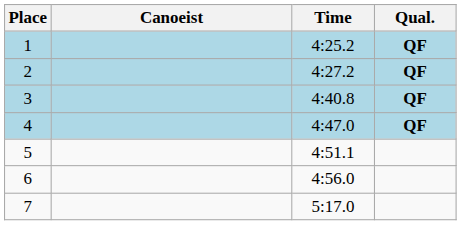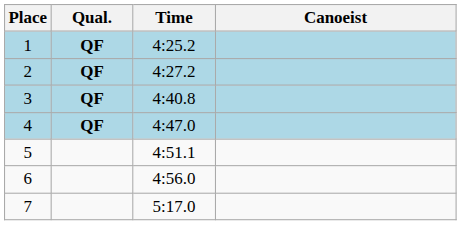 <table class=wikitable style="text-align:center">
 <tr>
 <th>Place</th>
+<th width=70>Qual.</th>
+<th width=70>Time</th>
 <th width=220>Canoeist</th>
-<th width=70>Time</th>
-<th width=70>Qual.</th>
 </tr>
 <tr style="background:lightblue;">
 <td>1</td>
+<td><strong>QF</strong></td>
+<td>4:25.2</td>
 <td align=left></td>
-<td>4:25.2</td>
-<td><strong>QF</strong></td>
 </tr>
 <tr style="background:lightblue;">
 <td>2</td>
+<td><strong>QF</strong></td>
+<td>4:27.2</td>
 <td align=left></td>
-<td>4:27.2</td>
-<td><strong>QF</strong></td>
 </tr>
 <tr style="background:lightblue;">
 <td>3</td>
+<td><strong>QF</strong></td>
+<td>4:40.8</td>
 <td align=left></td>
-<td>4:40.8</td>
-<td><strong>QF</strong></td>
 </tr>
 <tr style="background:lightblue;">
 <td>4</td>
+<td><strong>QF</strong></td>
+<td>4:47.0</td>
 <td align=left></td>
-<td>4:47.0</td>
-<td><strong>QF</strong></td>
 </tr>
 <tr>
 <td>5</td>
+<td></td>
+<td>4:51.1</td>
 <td align=left></td>
-<td>4:51.1</td>
-<td></td>
 </tr>
 <tr>
 <td>6</td>
+<td></td>
+<td>4:56.0</td>
 <td align=left></td>
-<td>4:56.0</td>
-<td></td>
 </tr>
 <tr>
 <td>7</td>
+<td></td>
+<td>5:17.0</td>
 <td align=left></td>
-<td>5:17.0</td>
-<td></td>
 </tr>
 </table>
